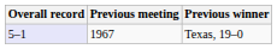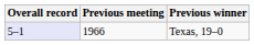 <table class="wikitable">
 <tr>
 <th>Overall record</th>
 <th>Previous meeting</th>
 <th>Previous winner</th>
 </tr>
 <tr>
 <td style="background: lavender;">5–1</td>
-<td>1967</td>
+<td>1966</td>
 <td>Texas, 19–0</td>
 </tr>
 </table>
